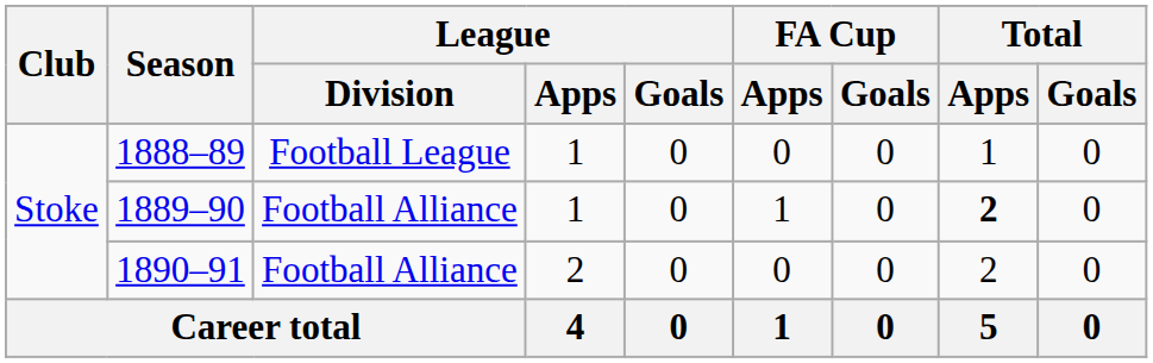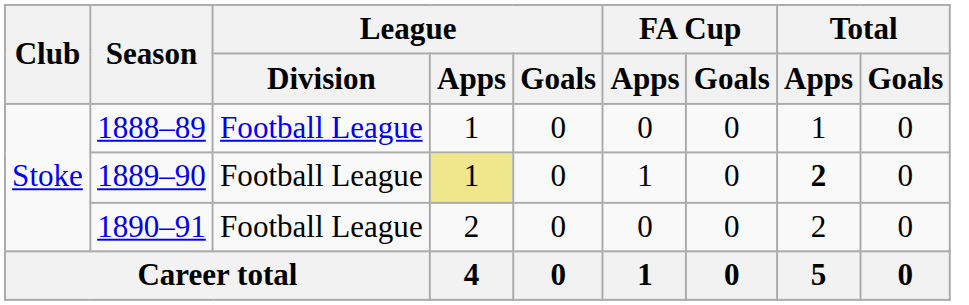 <table class="wikitable" style="text-align: center;">
 <tr>
 <th rowspan="2">Club</th>
 <th rowspan="2">Season</th>
 <th colspan="3">League</th>
 <th colspan="2">FA Cup</th>
 <th colspan="2">Total</th>
 </tr>
 <tr>
 <th>Division</th>
 <th>Apps</th>
 <th>Goals</th>
 <th>Apps</th>
 <th>Goals</th>
 <th>Apps</th>
 <th>Goals</th>
 </tr>
 <tr>
 <td rowspan="3" valign="center"><a href='#'>Stoke</a></td>
 <td><a href='#'>1888–89</a></td>
 <td><a href='#'>Football League</a></td>
 <td>1</td>
 <td>0</td>
 <td>0</td>
 <td>0</td>
 <td>1</td>
 <td>0</td>
 </tr>
 <tr>
 <td><a href='#'>1889–90</a></td>
-<td><a href='#'>Football Alliance</a></td>
-<td>1</td>
+<td>Football League</td>
+<td style="background: khaki;">1</td>
 <td>0</td>
 <td>1</td>
 <td>0</td>
 <td><strong>2</strong></td>
 <td>0</td>
 </tr>
 <tr>
 <td><a href='#'>1890–91</a></td>
-<td><a href='#'>Football Alliance</a></td>
+<td>Football League</td>
 <td>2</td>
 <td>0</td>
 <td>0</td>
 <td>0</td>
 <td>2</td>
 <td>0</td>
 </tr>
 <tr>
 <th colspan="3">Career total</th>
 <th>4</th>
 <th>0</th>
 <th>1</th>
 <th>0</th>
 <th>5</th>
 <th>0</th>
 </tr>
 </table>
